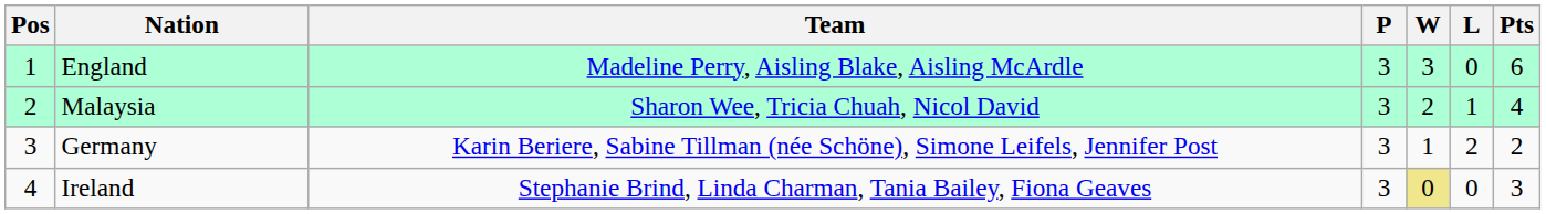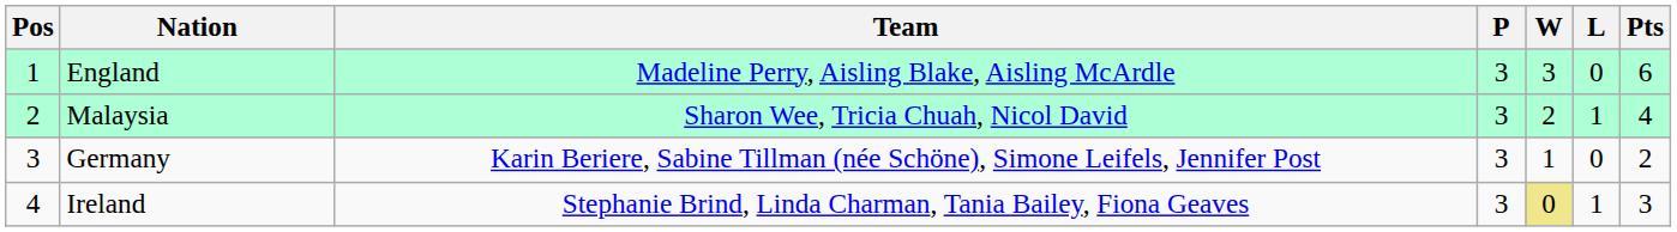 <table class="wikitable" style="font-size: 100%">
 <tr>
 <th width=20>Pos</th>
 <th width=150>Nation</th>
 <th width=650>Team</th>
 <th width=20>P</th>
 <th width=20>W</th>
 <th width=20>L</th>
 <th width=20>Pts</th>
 </tr>
 <tr align=center style="background: #ADFFD6;">
 <td>1</td>
 <td align="left"> England</td>
 <td><a href='#'>Madeline Perry</a>, <a href='#'>Aisling Blake</a>, <a href='#'>Aisling McArdle</a></td>
 <td>3</td>
 <td>3</td>
 <td>0</td>
 <td>6</td>
 </tr>
 <tr align=center style="background: #ADFFD6;">
 <td>2</td>
 <td align="left"> Malaysia</td>
 <td><a href='#'>Sharon Wee</a>, <a href='#'>Tricia Chuah</a>, <a href='#'>Nicol David</a></td>
 <td>3</td>
 <td>2</td>
 <td>1</td>
 <td>4</td>
 </tr>
 <tr align=center>
 <td>3</td>
 <td align="left"> Germany</td>
 <td><a href='#'>Karin Beriere</a>, <a href='#'>Sabine Tillman (née Schöne)</a>, <a href='#'>Simone Leifels</a>, <a href='#'>Jennifer Post</a></td>
 <td>3</td>
 <td>1</td>
-<td>2</td>
+<td>0</td>
 <td>2</td>
 </tr>
 <tr align=center>
 <td>4</td>
 <td align="left"> Ireland</td>
 <td><a href='#'>Stephanie Brind</a>, <a href='#'>Linda Charman</a>, <a href='#'>Tania Bailey</a>, <a href='#'>Fiona Geaves</a></td>
 <td>3</td>
 <td style="background: khaki;">0</td>
-<td>0</td>
+<td>1</td>
 <td>3</td>
 </tr>
 </table>
